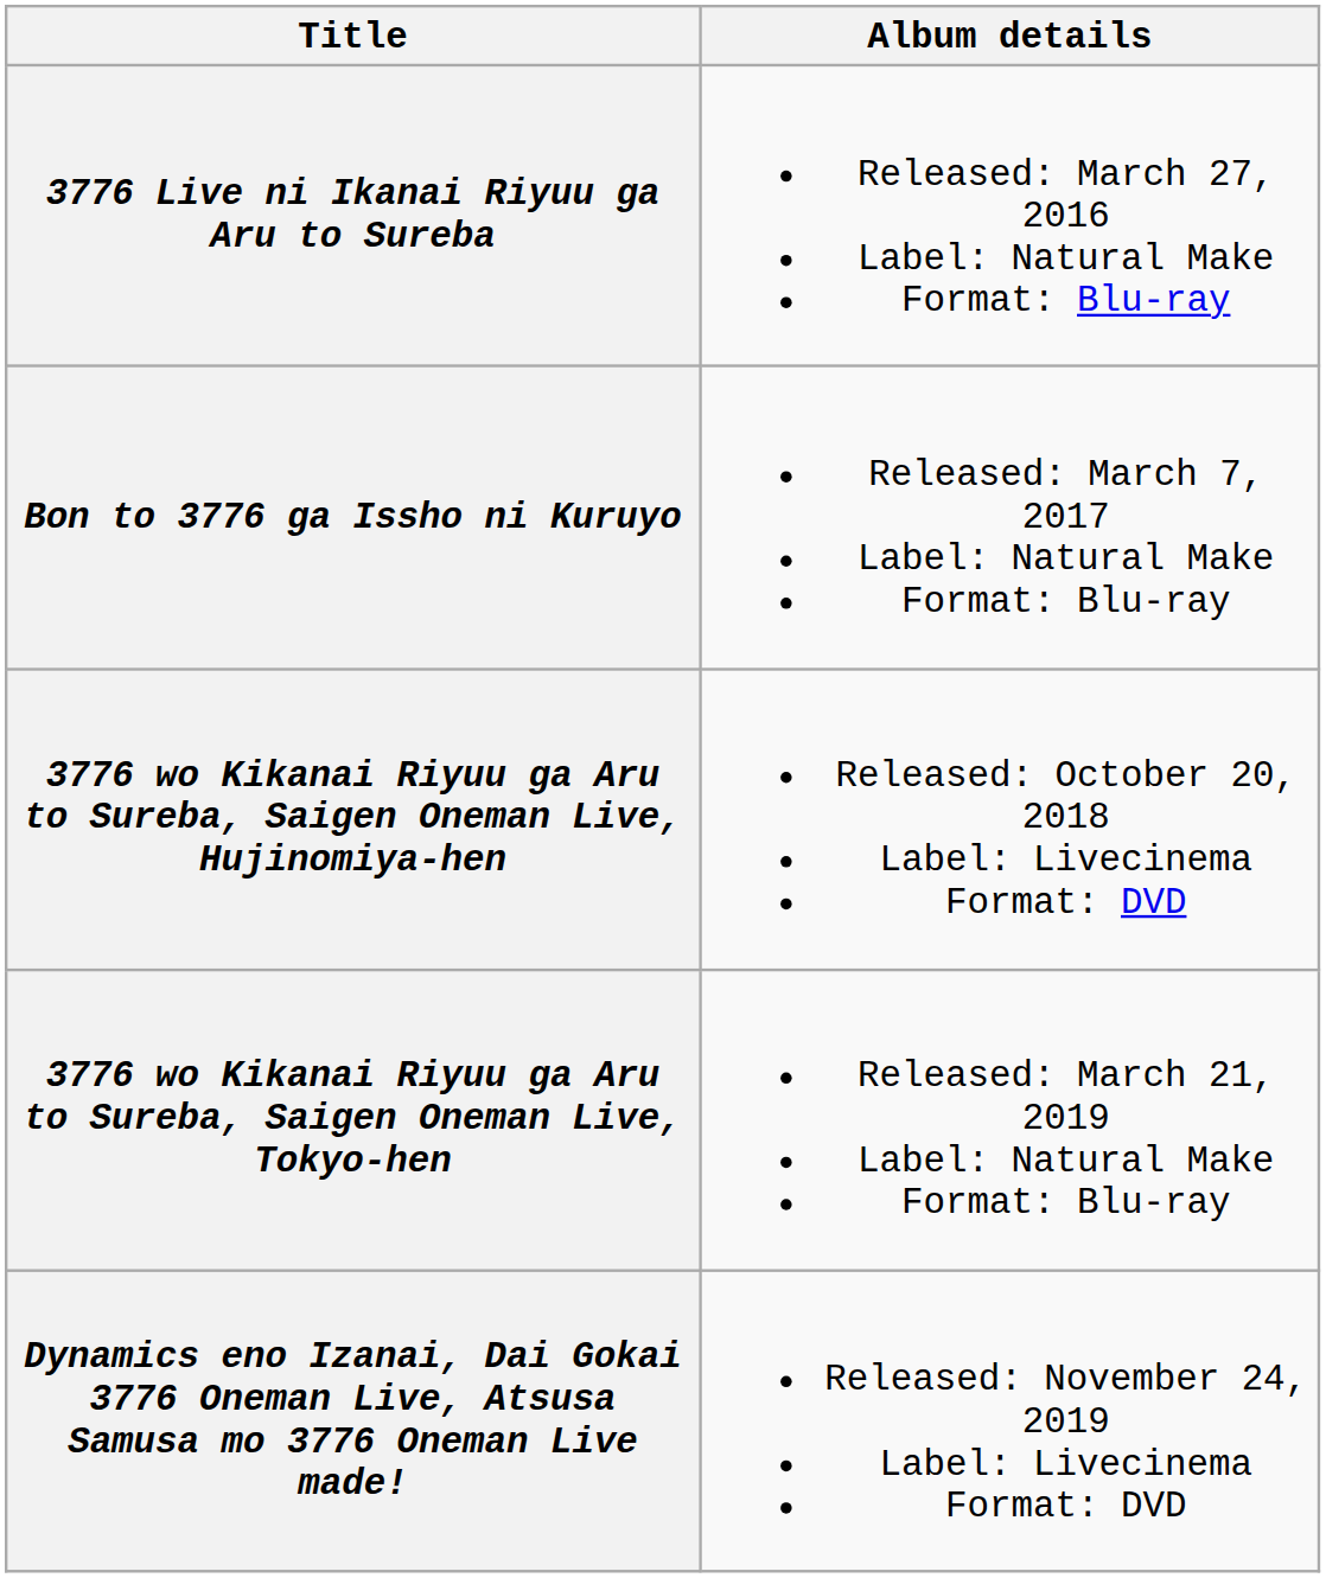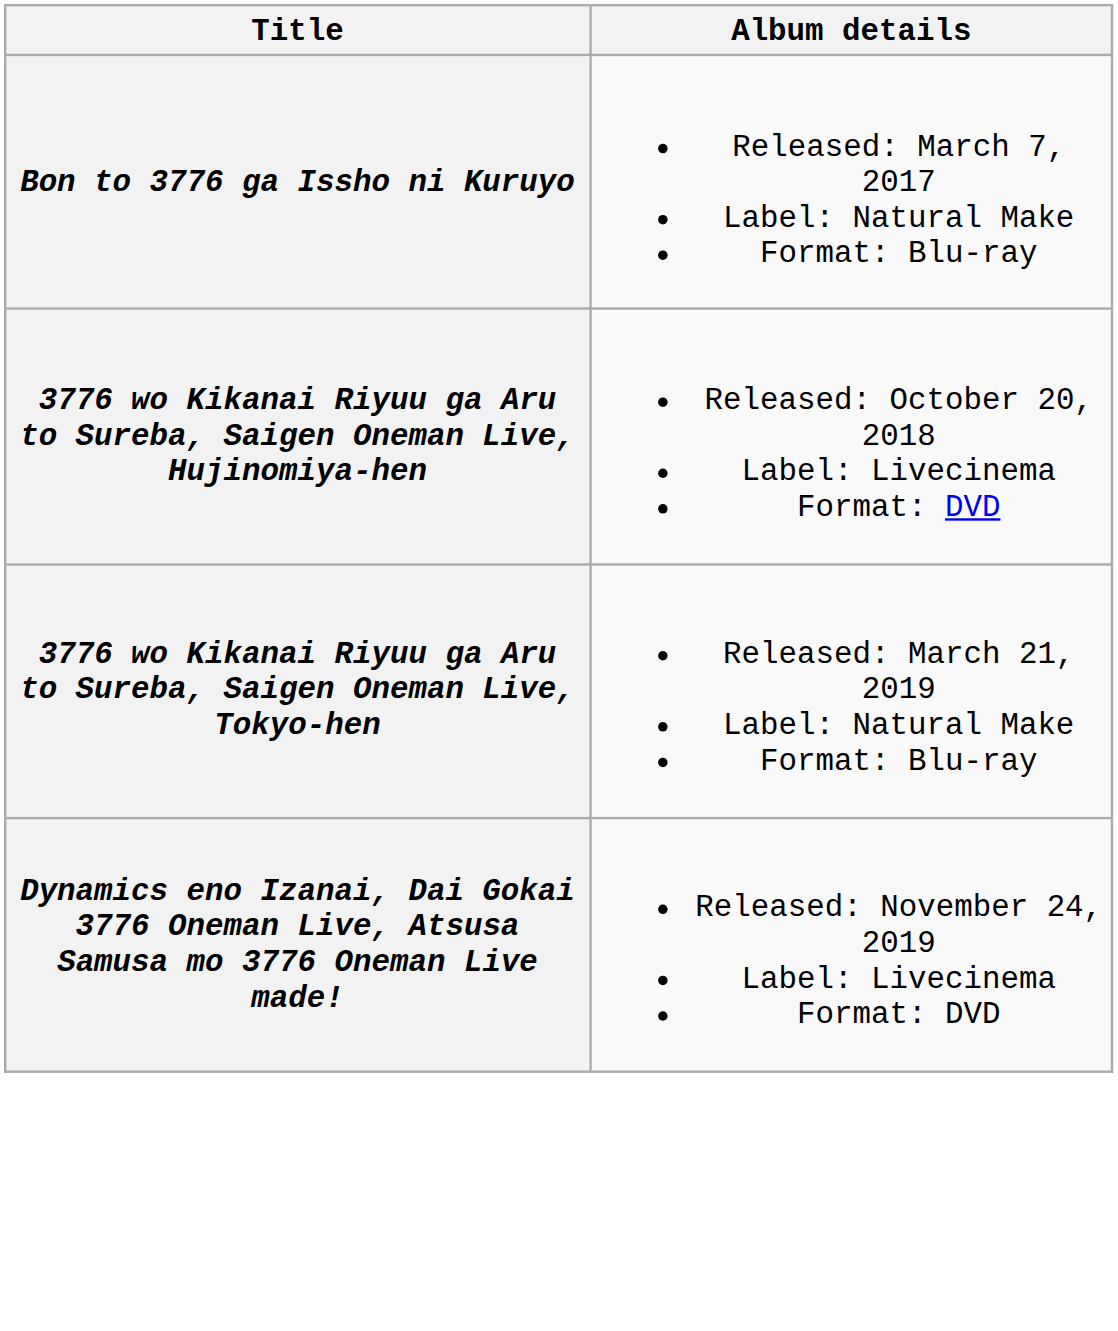 <table class="wikitable plainrowheaders" style="text-align:center;" border="1">
 <tr>
 <th scope="col" style="width:18.5em;">Title</th>
 <th scope="col" style="width:16.5em;">Album details</th>
-</tr>
-<tr>
-<th scope="row"><em>3776 Live ni Ikanai Riyuu ga Aru to Sureba</em><br></th>
-<td><br><ul><li>Released: March 27, 2016</li><li>Label: Natural Make</li><li>Format: <a href='#'>Blu-ray</a></li></ul></td>
 </tr>
 <tr>
 <th scope="row"><em>Bon to 3776 ga Issho ni Kuruyo</em><br></th>
 <td><br><ul><li>Released: March 7, 2017</li><li>Label: Natural Make</li><li>Format: Blu-ray</li></ul></td>
 </tr>
 <tr>
 <th scope="row"><em>3776 wo Kikanai Riyuu ga Aru to Sureba, Saigen Oneman Live, Hujinomiya-hen</em><br></th>
 <td><br><ul><li>Released: October 20, 2018</li><li>Label: Livecinema</li><li>Format: <a href='#'>DVD</a></li></ul></td>
 </tr>
 <tr>
 <th scope="row"><em>3776 wo Kikanai Riyuu ga Aru to Sureba, Saigen Oneman Live, Tokyo-hen</em><br></th>
 <td><br><ul><li>Released: March 21, 2019</li><li>Label: Natural Make</li><li>Format: Blu-ray</li></ul></td>
 </tr>
 <tr>
 <th scope="row"><em>Dynamics eno Izanai, Dai Gokai 3776 Oneman Live, Atsusa Samusa mo 3776 Oneman Live made!</em><br></th>
 <td><br><ul><li>Released: November 24, 2019</li><li>Label: Livecinema</li><li>Format: DVD</li></ul></td>
 </tr>
 </table>
